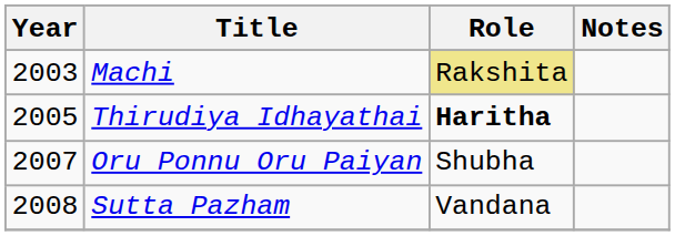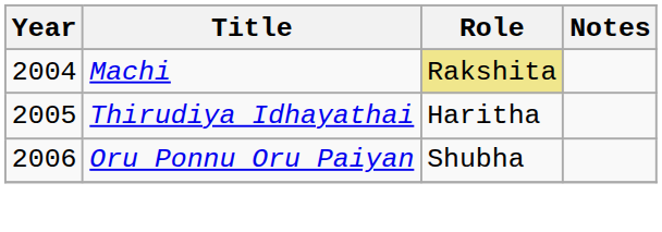 <table class="wikitable sortable">
 <tr>
 <th scope="col">Year</th>
 <th scope="col">Title</th>
 <th scope="col">Role</th>
 <th class="unsortable" scope="col">Notes</th>
 </tr>
 <tr>
-<td>2003</td>
+<td>2004</td>
 <td><em><a href='#'>Machi</a></em></td>
 <td style="background: khaki;">Rakshita</td>
 <td></td>
 </tr>
 <tr>
 <td>2005</td>
 <td><em><a href='#'>Thirudiya Idhayathai</a></em></td>
-<td><strong>Haritha</strong></td>
+<td>Haritha</td>
 <td></td>
 </tr>
 <tr>
-<td>2007</td>
+<td>2006</td>
 <td><em><a href='#'>Oru Ponnu Oru Paiyan</a></em></td>
 <td>Shubha</td>
 <td></td>
 </tr>
 <tr>
-<td>2008</td>
-<td><em><a href='#'>Sutta Pazham</a></em></td>
-<td>Vandana</td>
-<td></td>
-</tr>
-<tr>
 </tr>
 </table>
